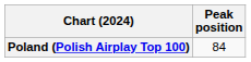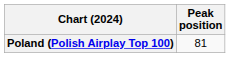 <table class="wikitable sortable plainrowheaders" style="text-align:center">
 <tr>
 <th>Chart (2024)</th>
 <th>Peak<br>position</th>
 </tr>
 <tr>
 <th scope="row">Poland (<a href='#'>Polish Airplay Top 100</a>)</th>
-<td>84</td>
+<td>81</td>
 </tr>
 </table>
